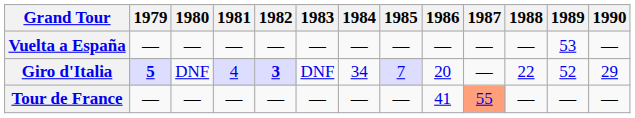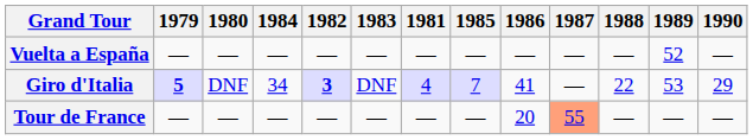 <table class="wikitable plainrowheaders">
 <tr>
 <th scope="col"><a href='#'>Grand Tour</a></th>
 <th scope="col">1979</th>
 <th scope="col">1980</th>
-<th scope="col">1981</th>
+<th scope="col">1984</th>
 <th scope="col">1982</th>
 <th scope="col">1983</th>
-<th scope="col">1984</th>
+<th scope="col">1981</th>
 <th scope="col">1985</th>
 <th scope="col">1986</th>
 <th scope="col">1987</th>
 <th scope="col">1988</th>
 <th scope="col">1989</th>
 <th scope="col">1990</th>
 </tr>
 <tr style="text-align:center;">
 <th scope="row"> <a href='#'>Vuelta a España</a></th>
 <td>—</td>
 <td>—</td>
 <td>—</td>
 <td>—</td>
 <td>—</td>
 <td>—</td>
 <td>—</td>
 <td>—</td>
 <td>—</td>
 <td>—</td>
-<td><a href='#'>53</a></td>
+<td><a href='#'>52</a></td>
 <td>—</td>
 </tr>
 <tr style="text-align:center;">
 <th scope="row"> <a href='#'>Giro d'Italia</a></th>
 <td style="background:#ddddff;"><strong><a href='#'>5</a></strong></td>
 <td><a href='#'>DNF</a></td>
-<td style="background:#ddddff;"><a href='#'>4</a></td>
+<td><a href='#'>34</a></td>
 <td style="background:#ddddff;"><a href='#'><strong>3</strong></a></td>
 <td><a href='#'>DNF</a></td>
-<td><a href='#'>34</a></td>
+<td style="background:#ddddff;"><a href='#'>4</a></td>
 <td style="background:#ddddff;"><a href='#'>7</a></td>
-<td><a href='#'>20</a></td>
+<td><a href='#'>41</a></td>
 <td>—</td>
 <td><a href='#'>22</a></td>
-<td><a href='#'>52</a></td>
+<td><a href='#'>53</a></td>
 <td><a href='#'>29</a></td>
 </tr>
 <tr style="text-align:center;">
 <th scope="row"> <a href='#'>Tour de France</a></th>
 <td>—</td>
 <td>—</td>
 <td>—</td>
 <td>—</td>
 <td>—</td>
 <td>—</td>
 <td>—</td>
-<td><a href='#'>41</a></td>
+<td><a href='#'>20</a></td>
 <td style="background: lightsalmon;"><a href='#'>55</a></td>
 <td>—</td>
 <td>—</td>
 <td>—</td>
 </tr>
 </table>
